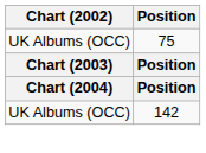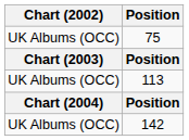 <table class="wikitable">
 <tr>
 <th>Chart (2002)</th>
 <th>Position</th>
 </tr>
 <tr>
 <td>UK Albums (OCC)</td>
 <td align="center">75</td>
 </tr>
 <tr>
 <th>Chart (2003)</th>
 <th>Position</th>
 </tr>
 <tr>
+<td>UK Albums (OCC)</td>
+<td align="center">113</td>
+</tr>
+<tr>
 <th>Chart (2004)</th>
 <th>Position</th>
 </tr>
 <tr>
 <td>UK Albums (OCC)</td>
 <td align="center">142</td>
 </tr>
 </table>
